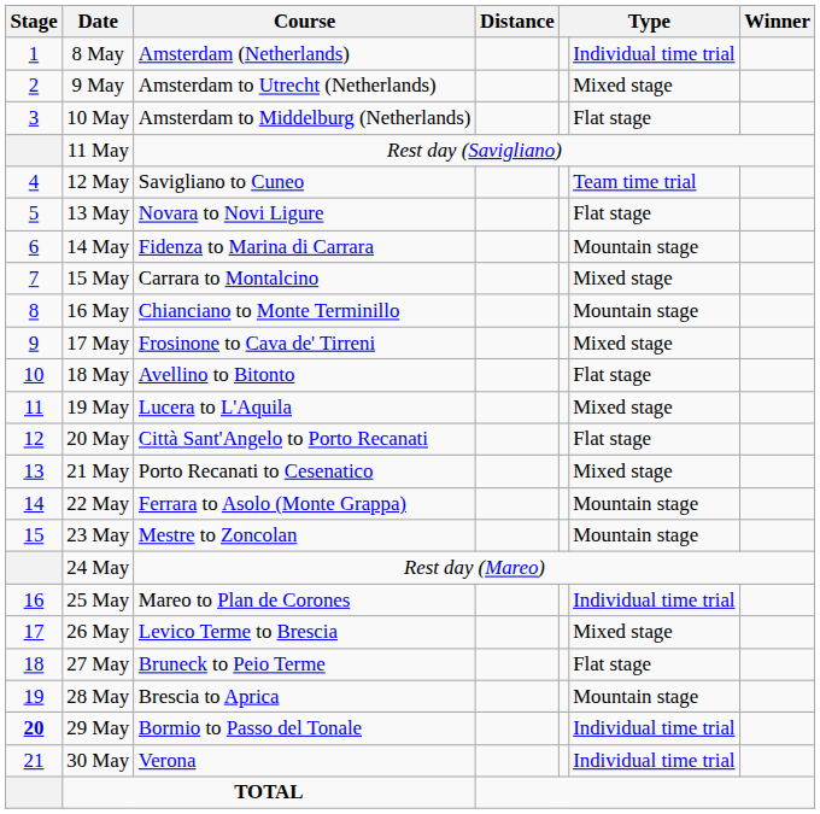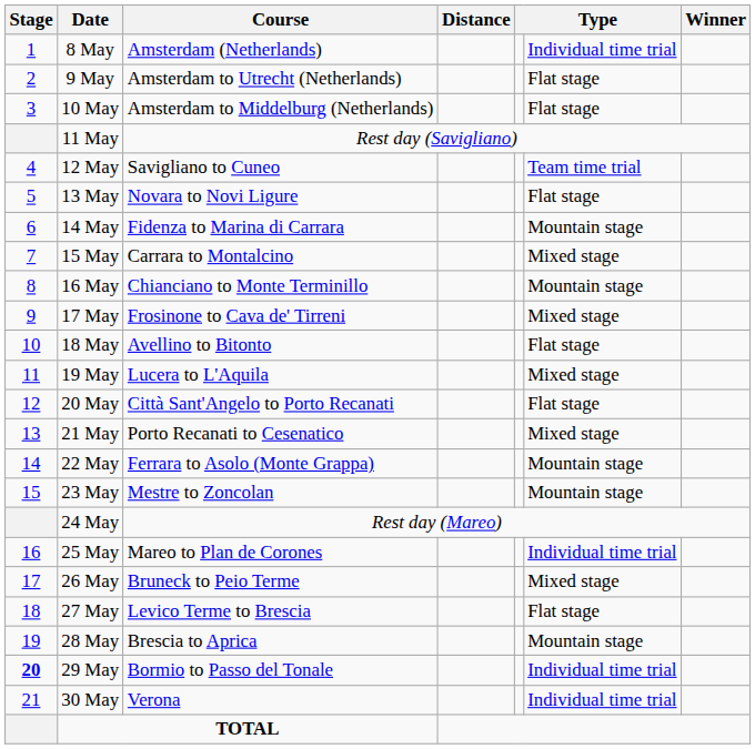 <table class="wikitable">
 <tr bgcolor="#EFEFEF">
 <th>Stage</th>
 <th>Date</th>
 <th>Course</th>
 <th>Distance</th>
 <th colspan="2">Type</th>
 <th>Winner</th>
 </tr>
 <tr>
 <td align="center"><a href='#'>1</a></td>
 <td align="center">8 May</td>
 <td><a href='#'>Amsterdam</a> (<a href='#'>Netherlands</a>)</td>
 <td align="center"></td>
 <td align="center"></td>
 <td><a href='#'>Individual time trial</a></td>
 <td></td>
 </tr>
 <tr>
 <td align="center"><a href='#'>2</a></td>
 <td align="center">9 May</td>
 <td>Amsterdam to <a href='#'>Utrecht</a> (Netherlands)</td>
 <td align="center"></td>
 <td align="center"></td>
-<td>Mixed stage</td>
+<td>Flat stage</td>
 <td></td>
 </tr>
 <tr>
 <td align="center"><a href='#'>3</a></td>
 <td align="center">10 May</td>
 <td>Amsterdam to <a href='#'>Middelburg</a> (Netherlands)</td>
 <td align="center"></td>
 <td align="center"></td>
 <td>Flat stage</td>
 <td></td>
 </tr>
 <tr>
 <th></th>
 <td align="center">11 May</td>
 <td colspan="6" align=center><em>Rest day (<a href='#'>Savigliano</a>)</em></td>
 </tr>
 <tr>
 <td align="center"><a href='#'>4</a></td>
 <td align="center">12 May</td>
 <td>Savigliano to <a href='#'>Cuneo</a></td>
 <td align="center"></td>
 <td align="center"></td>
 <td><a href='#'>Team time trial</a></td>
 <td></td>
 </tr>
 <tr>
 <td align="center"><a href='#'>5</a></td>
 <td align="center">13 May</td>
 <td><a href='#'>Novara</a> to <a href='#'>Novi Ligure</a></td>
 <td align="center"></td>
 <td align="center"></td>
 <td>Flat stage</td>
 <td></td>
 </tr>
 <tr>
 <td align="center"><a href='#'>6</a></td>
 <td align="center">14 May</td>
 <td><a href='#'>Fidenza</a> to <a href='#'>Marina di Carrara</a></td>
 <td align="center"></td>
 <td align="center"></td>
 <td>Mountain stage</td>
 <td></td>
 </tr>
 <tr>
 <td align="center"><a href='#'>7</a></td>
 <td align="center">15 May</td>
 <td>Carrara to <a href='#'>Montalcino</a></td>
 <td align="center"></td>
 <td align="center"></td>
 <td>Mixed stage</td>
 <td></td>
 </tr>
 <tr>
 <td align="center"><a href='#'>8</a></td>
 <td align="center">16 May</td>
 <td><a href='#'>Chianciano</a> to <a href='#'>Monte Terminillo</a></td>
 <td align="center"></td>
 <td align="center"></td>
 <td>Mountain stage</td>
 <td></td>
 </tr>
 <tr>
 <td align="center"><a href='#'>9</a></td>
 <td align="center">17 May</td>
 <td><a href='#'>Frosinone</a> to <a href='#'>Cava de' Tirreni</a></td>
 <td align="center"></td>
 <td align="center"></td>
 <td>Mixed stage</td>
 <td></td>
 </tr>
 <tr>
 <td align="center"><a href='#'>10</a></td>
 <td align="center">18 May</td>
 <td><a href='#'>Avellino</a> to <a href='#'>Bitonto</a></td>
 <td align="center"></td>
 <td align="center"></td>
 <td>Flat stage</td>
 <td></td>
 </tr>
 <tr>
 <td align="center"><a href='#'>11</a></td>
 <td align="center">19 May</td>
 <td><a href='#'>Lucera</a> to <a href='#'>L'Aquila</a></td>
 <td align="center"></td>
 <td align="center"></td>
 <td>Mixed stage</td>
 <td></td>
 </tr>
 <tr>
 <td align="center"><a href='#'>12</a></td>
 <td align="center">20 May</td>
 <td><a href='#'>Città Sant'Angelo</a> to <a href='#'>Porto Recanati</a></td>
 <td align="center"></td>
 <td align="center"></td>
 <td>Flat stage</td>
 <td></td>
 </tr>
 <tr>
 <td align="center"><a href='#'>13</a></td>
 <td align="center">21 May</td>
 <td>Porto Recanati to <a href='#'>Cesenatico</a></td>
 <td align="center"></td>
 <td align="center"></td>
 <td>Mixed stage</td>
 <td></td>
 </tr>
 <tr>
 <td align="center"><a href='#'>14</a></td>
 <td align="center">22 May</td>
 <td><a href='#'>Ferrara</a> to <a href='#'>Asolo (Monte Grappa)</a></td>
 <td align="center"></td>
 <td align="center"></td>
 <td>Mountain stage</td>
 <td></td>
 </tr>
 <tr>
 <td align="center"><a href='#'>15</a></td>
 <td align="center">23 May</td>
 <td><a href='#'>Mestre</a> to <a href='#'>Zoncolan</a></td>
 <td align="center"></td>
 <td align="center"></td>
 <td>Mountain stage</td>
 <td></td>
 </tr>
 <tr>
 <th></th>
 <td align="center">24 May</td>
 <td colspan="6" align=center><em>Rest day (<a href='#'>Mareo</a>)</em></td>
 </tr>
 <tr>
 <td align="center"><a href='#'>16</a></td>
 <td align="center">25 May</td>
 <td>Mareo to <a href='#'>Plan de Corones</a></td>
 <td align="center"></td>
 <td align="center"></td>
 <td><a href='#'>Individual time trial</a></td>
 <td></td>
 </tr>
 <tr>
 <td align="center"><a href='#'>17</a></td>
 <td align="center">26 May</td>
-<td><a href='#'>Levico Terme</a> to <a href='#'>Brescia</a></td>
+<td><a href='#'>Bruneck</a> to <a href='#'>Peio Terme</a></td>
 <td align="center"></td>
 <td align="center"></td>
 <td>Mixed stage</td>
 <td></td>
 </tr>
 <tr>
 <td align="center"><a href='#'>18</a></td>
 <td align="center">27 May</td>
-<td><a href='#'>Bruneck</a> to <a href='#'>Peio Terme</a></td>
+<td><a href='#'>Levico Terme</a> to <a href='#'>Brescia</a></td>
 <td align="center"></td>
 <td></td>
 <td>Flat stage</td>
 <td></td>
 </tr>
 <tr>
 <td align="center"><a href='#'>19</a></td>
 <td align="center">28 May</td>
 <td>Brescia to <a href='#'>Aprica</a></td>
 <td align="center"></td>
 <td align="center"></td>
 <td>Mountain stage</td>
 <td></td>
 </tr>
 <tr>
 <td align="center"><strong><a href='#'>20</a></strong></td>
 <td align="center">29 May</td>
 <td><a href='#'>Bormio</a> to <a href='#'>Passo del Tonale</a></td>
 <td align="center"></td>
 <td align="center"></td>
 <td><a href='#'>Individual time trial</a></td>
 <td></td>
 </tr>
 <tr>
 <td align="center"><a href='#'>21</a></td>
 <td align="center">30 May</td>
 <td><a href='#'>Verona</a></td>
 <td align="center"></td>
 <td align="center"></td>
 <td><a href='#'>Individual time trial</a></td>
 <td></td>
 </tr>
 <tr>
 <th></th>
 <td colspan="2" align=center><strong>TOTAL</strong></td>
 <td colspan="5" align="center"></td>
 </tr>
 </table>
